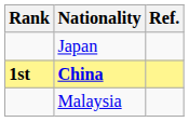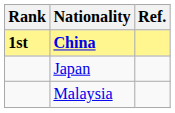 <table class="wikitable">
 <tr>
 <th>Rank</th>
 <th>Nationality</th>
 <th>Ref.</th>
-</tr>
-<tr>
-<td></td>
-<td> <a href='#'>Japan</a></td>
-<td></td>
 </tr>
 <tr bgcolor="#FFF68F">
 <td><strong>1st</strong></td>
 <td> <strong><a href='#'>China</a></strong></td>
 <td></td>
 </tr>
 <tr>
 <td></td>
+<td> <a href='#'>Japan</a></td>
+<td></td>
+</tr>
+<tr>
+<td></td>
 <td> <a href='#'>Malaysia</a></td>
 <td></td>
 </tr>
 </table>
